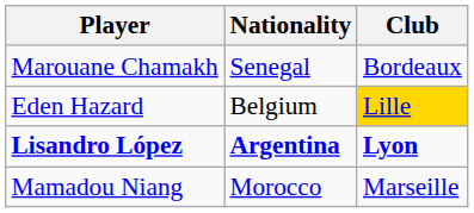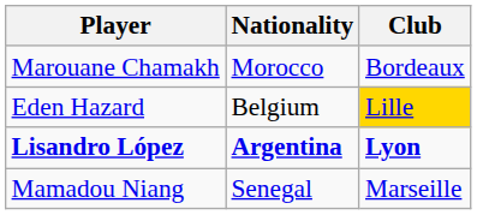 <table class="wikitable">
 <tr>
 <th>Player</th>
 <th>Nationality</th>
 <th>Club</th>
 </tr>
 <tr>
 <td><a href='#'>Marouane Chamakh</a></td>
-<td> <a href='#'>Senegal</a></td>
+<td> <a href='#'>Morocco</a></td>
 <td><a href='#'>Bordeaux</a></td>
 </tr>
 <tr>
 <td><a href='#'>Eden Hazard</a></td>
 <td> Belgium</td>
 <td style="background: gold;"><a href='#'>Lille</a></td>
 </tr>
 <tr>
 <td><strong><a href='#'>Lisandro López</a></strong></td>
 <td><strong> <a href='#'>Argentina</a></strong></td>
 <td><strong><a href='#'>Lyon</a></strong></td>
 </tr>
 <tr>
 <td><a href='#'>Mamadou Niang</a></td>
-<td> <a href='#'>Morocco</a></td>
+<td> <a href='#'>Senegal</a></td>
 <td><a href='#'>Marseille</a></td>
 </tr>
 </table>
